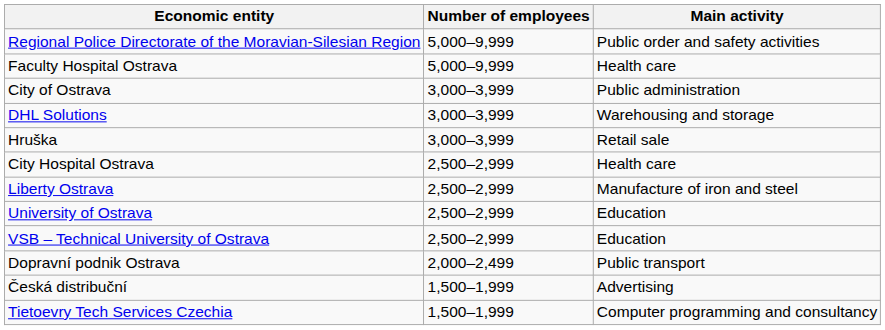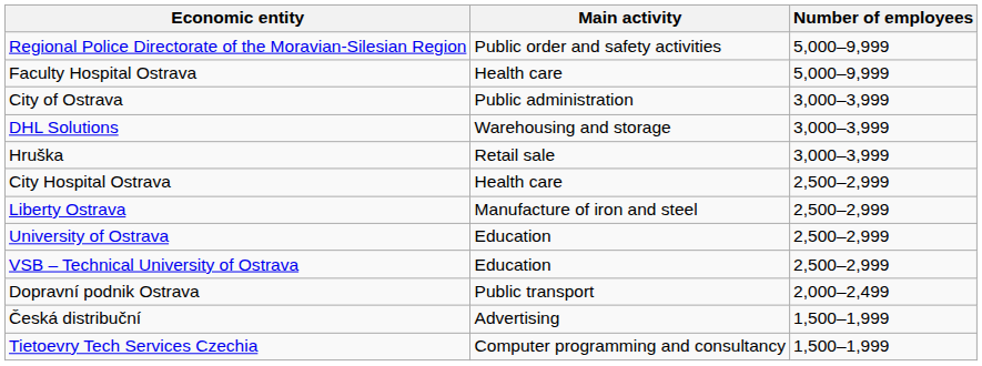 <table class="wikitable sortable">
 <tr>
 <th>Economic entity</th>
+<th>Main activity</th>
 <th>Number of employees</th>
-<th>Main activity</th>
 </tr>
 <tr>
 <td><a href='#'>Regional Police Directorate of the Moravian-Silesian Region</a></td>
+<td>Public order and safety activities</td>
 <td>5,000–9,999</td>
-<td>Public order and safety activities</td>
 </tr>
 <tr>
 <td>Faculty Hospital Ostrava</td>
+<td>Health care</td>
 <td>5,000–9,999</td>
-<td>Health care</td>
 </tr>
 <tr>
 <td>City of Ostrava</td>
+<td>Public administration</td>
 <td>3,000–3,999</td>
-<td>Public administration</td>
 </tr>
 <tr>
 <td><a href='#'>DHL Solutions</a></td>
+<td>Warehousing and storage</td>
 <td>3,000–3,999</td>
-<td>Warehousing and storage</td>
 </tr>
 <tr>
 <td>Hruška</td>
+<td>Retail sale</td>
 <td>3,000–3,999</td>
-<td>Retail sale</td>
 </tr>
 <tr>
 <td>City Hospital Ostrava</td>
+<td>Health care</td>
 <td>2,500–2,999</td>
-<td>Health care</td>
 </tr>
 <tr>
 <td><a href='#'>Liberty Ostrava</a></td>
+<td>Manufacture of iron and steel</td>
 <td>2,500–2,999</td>
-<td>Manufacture of iron and steel</td>
 </tr>
 <tr>
 <td><a href='#'>University of Ostrava</a></td>
+<td>Education</td>
 <td>2,500–2,999</td>
-<td>Education</td>
 </tr>
 <tr>
 <td><a href='#'>VSB – Technical University of Ostrava</a></td>
+<td>Education</td>
 <td>2,500–2,999</td>
-<td>Education</td>
 </tr>
 <tr>
 <td>Dopravní podnik Ostrava</td>
+<td>Public transport</td>
 <td>2,000–2,499</td>
-<td>Public transport</td>
 </tr>
 <tr>
 <td>Česká distribuční</td>
+<td>Advertising</td>
 <td>1,500–1,999</td>
-<td>Advertising</td>
 </tr>
 <tr>
 <td><a href='#'>Tietoevry Tech Services Czechia</a></td>
+<td>Computer programming and consultancy</td>
 <td>1,500–1,999</td>
-<td>Computer programming and consultancy</td>
 </tr>
 </table>
